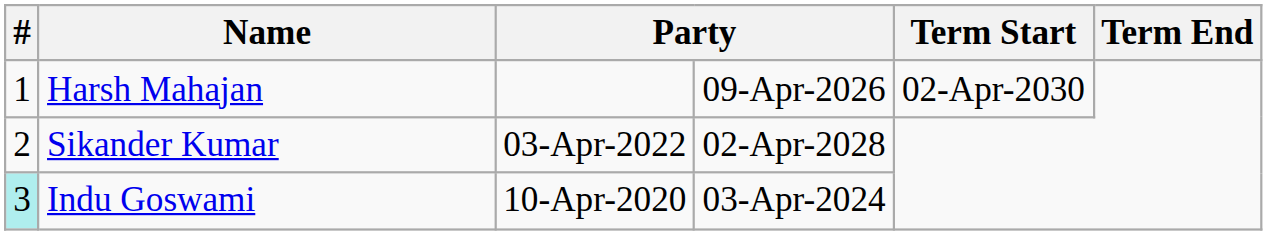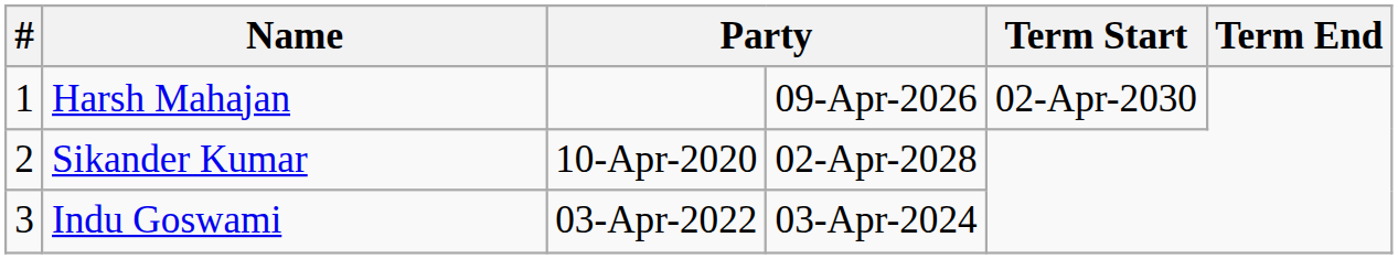 <table class="wikitable sortable">
 <tr>
 <th>#</th>
 <th style="width:200px">Name</th>
 <th colspan="2">Party</th>
 <th>Term Start</th>
 <th>Term End</th>
 </tr>
 <tr>
 <td>1</td>
 <td><a href='#'>Harsh Mahajan</a></td>
 <td></td>
 <td>09-Apr-2026</td>
 <td>02-Apr-2030</td>
 </tr>
 <tr>
 <td>2</td>
 <td><a href='#'>Sikander Kumar</a></td>
-<td>03-Apr-2022</td>
+<td>10-Apr-2020</td>
 <td>02-Apr-2028</td>
 </tr>
 <tr>
-<td style="background: paleturquoise;">3</td>
+<td>3</td>
 <td><a href='#'>Indu Goswami</a></td>
-<td>10-Apr-2020</td>
+<td>03-Apr-2022</td>
 <td>03-Apr-2024</td>
 </tr>
 </table>
